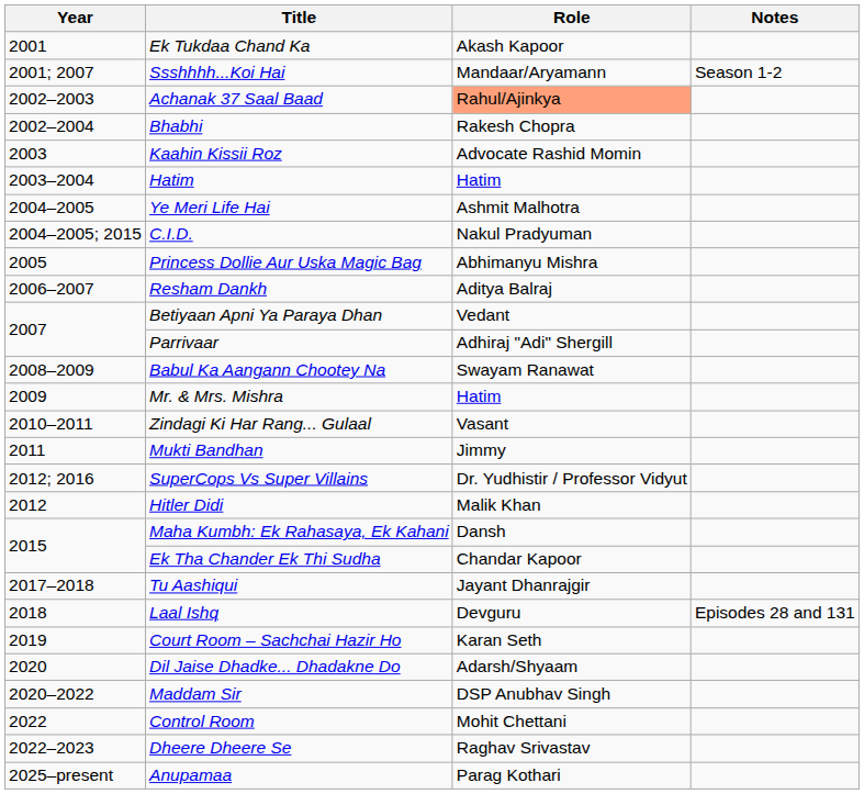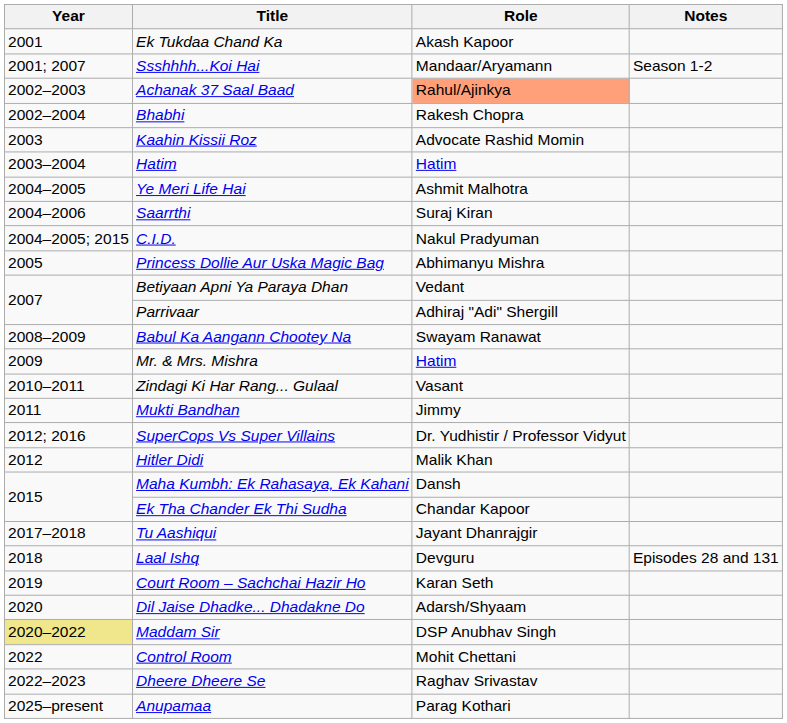 <table class="sortable wikitable">
 <tr>
 <th>Year</th>
 <th>Title</th>
 <th>Role</th>
 <th>Notes</th>
 </tr>
 <tr>
 <td>2001</td>
 <td><em>Ek Tukdaa Chand Ka</em></td>
 <td>Akash Kapoor</td>
 <td></td>
 </tr>
 <tr>
 <td>2001; 2007</td>
 <td><em><a href='#'>Ssshhhh...Koi Hai</a></em></td>
 <td>Mandaar/Aryamann</td>
 <td>Season 1-2</td>
 </tr>
 <tr>
 <td>2002–2003</td>
 <td><em><a href='#'>Achanak 37 Saal Baad</a></em></td>
 <td style="background: lightsalmon;">Rahul/Ajinkya</td>
 <td></td>
 </tr>
 <tr>
 <td>2002–2004</td>
 <td><em><a href='#'>Bhabhi</a></em></td>
 <td>Rakesh Chopra</td>
 <td></td>
 </tr>
 <tr>
 <td>2003</td>
 <td><em><a href='#'>Kaahin Kissii Roz</a></em></td>
 <td>Advocate Rashid Momin</td>
 <td></td>
 </tr>
 <tr>
 <td>2003–2004</td>
 <td><em><a href='#'>Hatim</a></em></td>
 <td><a href='#'>Hatim</a></td>
 <td></td>
 </tr>
 <tr>
 <td>2004–2005</td>
 <td><em><a href='#'>Ye Meri Life Hai</a></em></td>
 <td>Ashmit Malhotra</td>
 <td></td>
 </tr>
 <tr>
+<td>2004–2006</td>
+<td><em><a href='#'>Saarrthi</a></em></td>
+<td>Suraj Kiran</td>
+<td></td>
+</tr>
+<tr>
 <td>2004–2005; 2015</td>
 <td><em><a href='#'>C.I.D.</a></em></td>
 <td>Nakul Pradyuman</td>
 <td></td>
 </tr>
 <tr>
 <td>2005</td>
 <td><em><a href='#'>Princess Dollie Aur Uska Magic Bag</a></em></td>
 <td>Abhimanyu Mishra</td>
-<td></td>
-</tr>
-<tr>
-<td>2006–2007</td>
-<td><em><a href='#'>Resham Dankh</a></em></td>
-<td>Aditya Balraj</td>
 <td></td>
 </tr>
 <tr>
 <td rowspan="2">2007</td>
 <td><em>Betiyaan Apni Ya Paraya Dhan</em></td>
 <td>Vedant</td>
 <td></td>
 </tr>
 <tr>
 <td><em>Parrivaar</em></td>
 <td>Adhiraj "Adi" Shergill</td>
 <td></td>
 </tr>
 <tr>
 <td>2008–2009</td>
 <td><em><a href='#'>Babul Ka Aangann Chootey Na</a></em></td>
 <td>Swayam Ranawat</td>
 <td></td>
 </tr>
 <tr>
 <td>2009</td>
 <td><em>Mr. & Mrs. Mishra</em></td>
 <td><a href='#'>Hatim</a></td>
 <td></td>
 </tr>
 <tr>
 <td>2010–2011</td>
 <td><em>Zindagi Ki Har Rang... Gulaal</em></td>
 <td>Vasant</td>
 <td></td>
 </tr>
 <tr>
 <td>2011</td>
 <td><em><a href='#'>Mukti Bandhan</a></em></td>
 <td>Jimmy</td>
 <td></td>
 </tr>
 <tr>
 <td>2012; 2016</td>
 <td><em><a href='#'>SuperCops Vs Super Villains</a></em></td>
 <td>Dr. Yudhistir / Professor Vidyut</td>
 <td></td>
 </tr>
 <tr>
 <td>2012</td>
 <td><em><a href='#'>Hitler Didi</a></em></td>
 <td>Malik Khan</td>
 <td></td>
 </tr>
 <tr>
 <td rowspan = "2">2015</td>
 <td><em><a href='#'>Maha Kumbh: Ek Rahasaya, Ek Kahani</a></em></td>
 <td>Dansh</td>
 <td></td>
 </tr>
 <tr>
 <td><em><a href='#'>Ek Tha Chander Ek Thi Sudha</a></em></td>
 <td>Chandar Kapoor</td>
 <td></td>
 </tr>
 <tr>
 <td>2017–2018</td>
 <td><em><a href='#'>Tu Aashiqui</a></em></td>
 <td>Jayant Dhanrajgir</td>
 <td></td>
 </tr>
 <tr>
 <td>2018</td>
 <td><em><a href='#'>Laal Ishq</a></em></td>
 <td>Devguru</td>
 <td>Episodes 28 and 131</td>
 </tr>
 <tr>
 <td>2019</td>
 <td><em><a href='#'>Court Room – Sachchai Hazir Ho</a></em></td>
 <td>Karan Seth</td>
 <td></td>
 </tr>
 <tr>
 <td>2020</td>
 <td><em><a href='#'>Dil Jaise Dhadke... Dhadakne Do</a></em></td>
 <td>Adarsh/Shyaam</td>
 <td></td>
 </tr>
 <tr>
-<td>2020–2022</td>
+<td style="background: khaki;">2020–2022</td>
 <td><em><a href='#'>Maddam Sir</a></em></td>
 <td>DSP Anubhav Singh</td>
 <td></td>
 </tr>
 <tr>
 <td>2022</td>
 <td><em><a href='#'>Control Room</a></em></td>
 <td>Mohit Chettani</td>
 <td></td>
 </tr>
 <tr>
 <td>2022–2023</td>
 <td><em><a href='#'>Dheere Dheere Se</a></em></td>
 <td>Raghav Srivastav</td>
 <td></td>
 </tr>
 <tr>
 <td>2025–present</td>
 <td><em><a href='#'>Anupamaa</a></em></td>
 <td>Parag Kothari</td>
 <td></td>
 </tr>
 </table>
